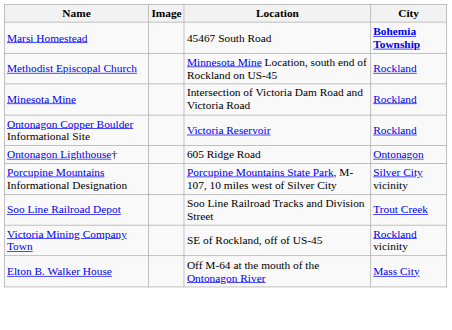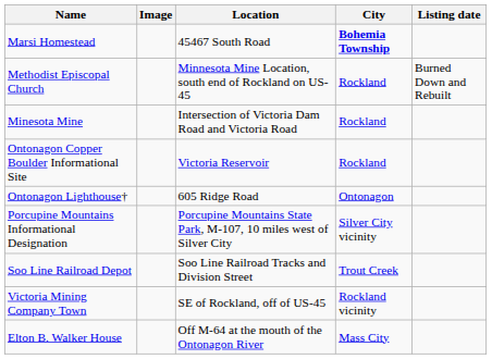 <table class="wikitable sortable" style="width:100%">
 <tr>
 <th>Name</th>
 <th>Image</th>
 <th>Location</th>
 <th>City</th>
+<th>Listing date</th>
 </tr>
 <tr>
 <td><a href='#'>Marsi Homestead</a></td>
 <td></td>
 <td>45467 South Road</td>
 <td><strong><a href='#'>Bohemia Township</a></strong></td>
+<td></td>
 </tr>
 <tr>
 <td><a href='#'>Methodist Episcopal Church</a></td>
 <td></td>
 <td><a href='#'>Minnesota Mine</a> Location, south end of Rockland on US-45</td>
 <td><a href='#'>Rockland</a></td>
+<td> Burned Down and Rebuilt</td>
 </tr>
 <tr>
 <td><a href='#'>Minesota Mine</a></td>
 <td></td>
 <td>Intersection of Victoria Dam Road and Victoria Road</td>
 <td><a href='#'>Rockland</a></td>
+<td></td>
 </tr>
 <tr>
 <td><a href='#'>Ontonagon Copper Boulder</a> Informational Site</td>
 <td></td>
 <td><a href='#'>Victoria Reservoir</a></td>
 <td><a href='#'>Rockland</a></td>
+<td></td>
 </tr>
 <tr>
 <td><a href='#'>Ontonagon Lighthouse</a>†</td>
 <td></td>
 <td>605 Ridge Road</td>
 <td><a href='#'>Ontonagon</a></td>
+<td></td>
 </tr>
 <tr>
 <td><a href='#'>Porcupine Mountains</a> Informational Designation</td>
 <td></td>
 <td><a href='#'>Porcupine Mountains State Park</a>, M-107, 10 miles west of Silver City</td>
 <td><a href='#'>Silver City</a> vicinity</td>
+<td></td>
 </tr>
 <tr>
 <td><a href='#'>Soo Line Railroad Depot</a></td>
 <td></td>
 <td>Soo Line Railroad Tracks and Division Street</td>
 <td><a href='#'>Trout Creek</a></td>
+<td></td>
 </tr>
 <tr>
 <td><a href='#'>Victoria Mining Company Town</a></td>
 <td></td>
 <td>SE of Rockland, off of US-45</td>
 <td><a href='#'>Rockland</a> vicinity</td>
+<td></td>
 </tr>
 <tr>
 <td><a href='#'>Elton B. Walker House</a></td>
 <td></td>
 <td>Off M-64 at the mouth of the <a href='#'>Ontonagon River</a></td>
 <td><a href='#'>Mass City</a></td>
+<td></td>
 </tr>
 </table>
